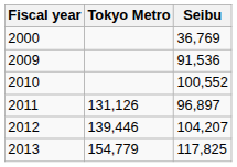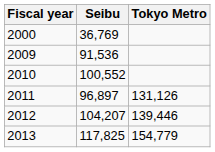 <table class="wikitable">
 <tr>
 <th>Fiscal year</th>
+<th>Seibu</th>
 <th>Tokyo Metro</th>
-<th>Seibu</th>
 </tr>
 <tr>
 <td>2000</td>
+<td>36,769</td>
 <td></td>
-<td>36,769</td>
 </tr>
 <tr>
 <td>2009</td>
+<td>91,536</td>
 <td></td>
-<td>91,536</td>
 </tr>
 <tr>
 <td>2010</td>
+<td>100,552</td>
 <td></td>
-<td>100,552</td>
 </tr>
 <tr>
 <td>2011</td>
+<td>96,897</td>
 <td>131,126</td>
-<td>96,897</td>
 </tr>
 <tr>
 <td>2012</td>
+<td>104,207</td>
 <td>139,446</td>
-<td>104,207</td>
 </tr>
 <tr>
 <td>2013</td>
+<td>117,825</td>
 <td>154,779</td>
-<td>117,825</td>
 </tr>
 </table>
